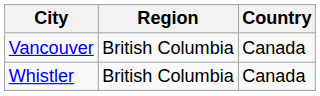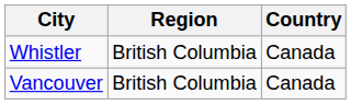 <table class="wikitable" border="1">
 <tr>
 <th>City</th>
 <th>Region</th>
 <th>Country</th>
 </tr>
 <tr>
+<td><a href='#'>Whistler</a></td>
+<td>British Columbia</td>
+<td>Canada</td>
+</tr>
+<tr>
 <td><a href='#'>Vancouver</a></td>
 <td>British Columbia</td>
 <td>Canada</td>
 </tr>
-<tr>
-<td><a href='#'>Whistler</a></td>
-<td>British Columbia</td>
-<td>Canada</td>
-</tr>
 </table>
